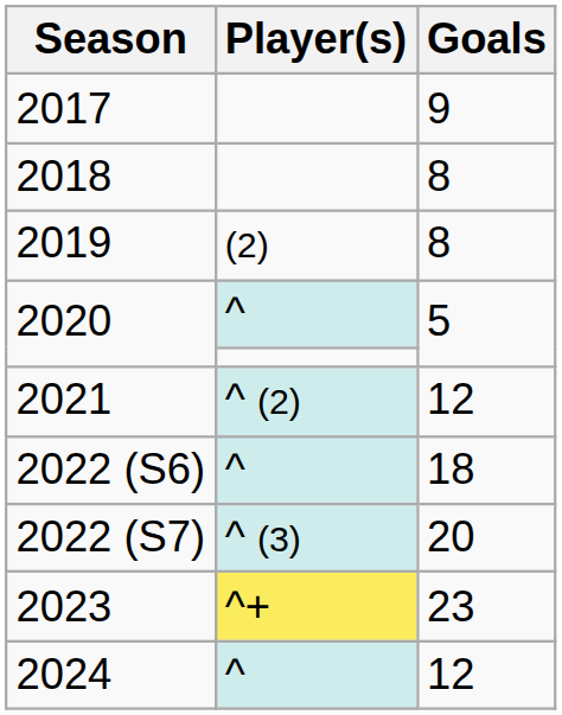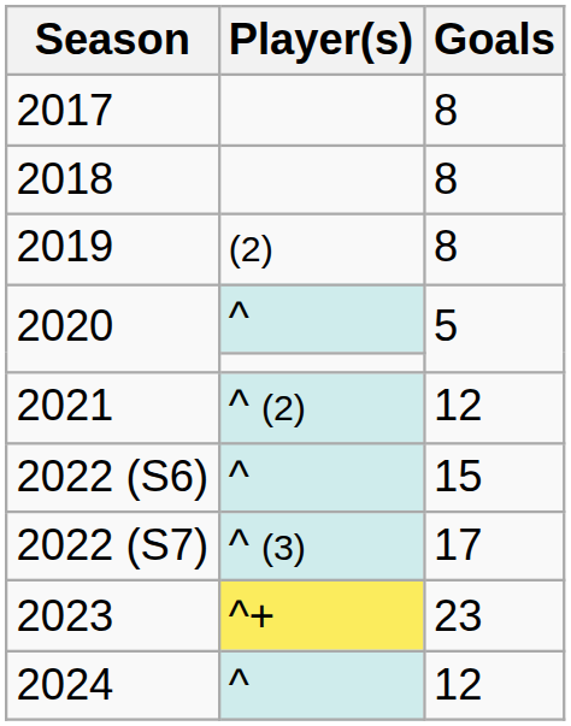 <table class="wikitable sortable">
 <tr>
 <th>Season</th>
 <th>Player(s)</th>
 <th>Goals</th>
 </tr>
 <tr>
 <td>2017</td>
 <td></td>
-<td>9</td>
+<td>8</td>
 </tr>
 <tr>
 <td>2018</td>
 <td></td>
 <td>8</td>
 </tr>
 <tr>
 <td>2019</td>
 <td> <small>(2)</small></td>
 <td>8</td>
 </tr>
 <tr>
 <td rowspan="2">2020</td>
 <td style="background:#CFECEC">^</td>
 <td rowspan="2">5</td>
 </tr>
 <tr>
 <td></td>
 </tr>
 <tr>
 <td>2021</td>
 <td style="background:#CFECEC">^ <small>(2)</small></td>
 <td>12</td>
 </tr>
 <tr>
 <td>2022 (S6)</td>
 <td style="background:#CFECEC">^</td>
-<td>18</td>
+<td>15</td>
 </tr>
 <tr>
 <td>2022 (S7)</td>
 <td style="background:#CFECEC">^ <small>(3)</small></td>
-<td>20</td>
+<td>17</td>
 </tr>
 <tr>
 <td>2023</td>
 <td style="background:#FBEC5D">^+</td>
 <td>23</td>
 </tr>
 <tr>
 <td>2024</td>
 <td style="background:#CFECEC">^</td>
 <td>12</td>
 </tr>
 </table>
